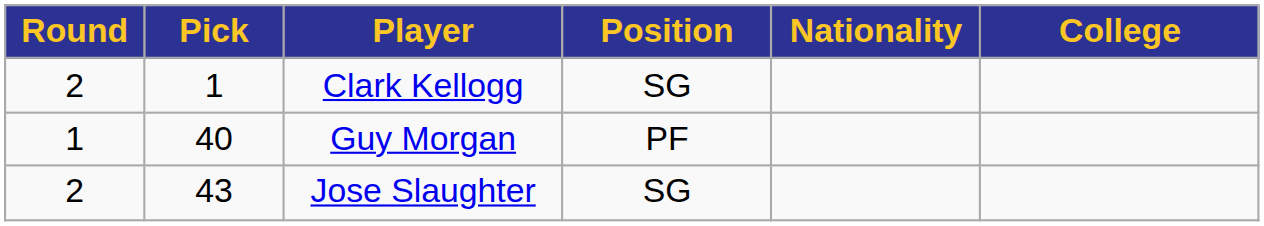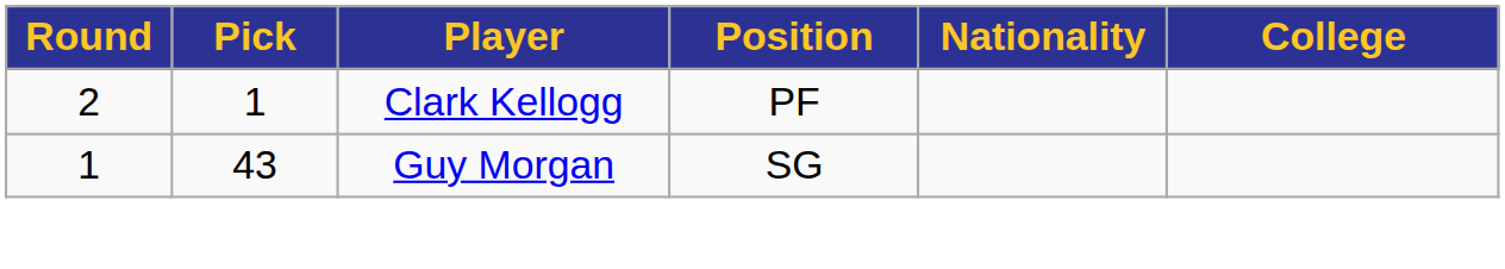 <table class="wikitable sortable sortable">
 <tr>
 <th style="background:#2C3294; color:#fcc624" width="10%">Round</th>
 <th style="background:#2C3294; color:#fcc624" width="10%">Pick</th>
 <th style="background:#2C3294; color:#fcc624" width="20%">Player</th>
 <th style="background:#2C3294; color:#fcc624" width="15%">Position</th>
 <th style="background:#2C3294; color:#fcc624" width="15%">Nationality</th>
 <th style="background:#2C3294; color:#fcc624" width="20%">College</th>
 </tr>
 <tr style="text-align: center">
 <td>2</td>
 <td>1</td>
 <td><a href='#'>Clark Kellogg</a></td>
-<td>SG</td>
+<td>PF</td>
 <td></td>
 <td></td>
 </tr>
 <tr style="text-align: center">
 <td>1</td>
-<td>40</td>
+<td>43</td>
 <td><a href='#'>Guy Morgan</a></td>
-<td>PF</td>
-<td></td>
-<td></td>
-</tr>
-<tr style="text-align: center">
-<td>2</td>
-<td>43</td>
-<td><a href='#'>Jose Slaughter</a></td>
 <td>SG</td>
 <td></td>
 <td></td>
 </tr>
 </table>
